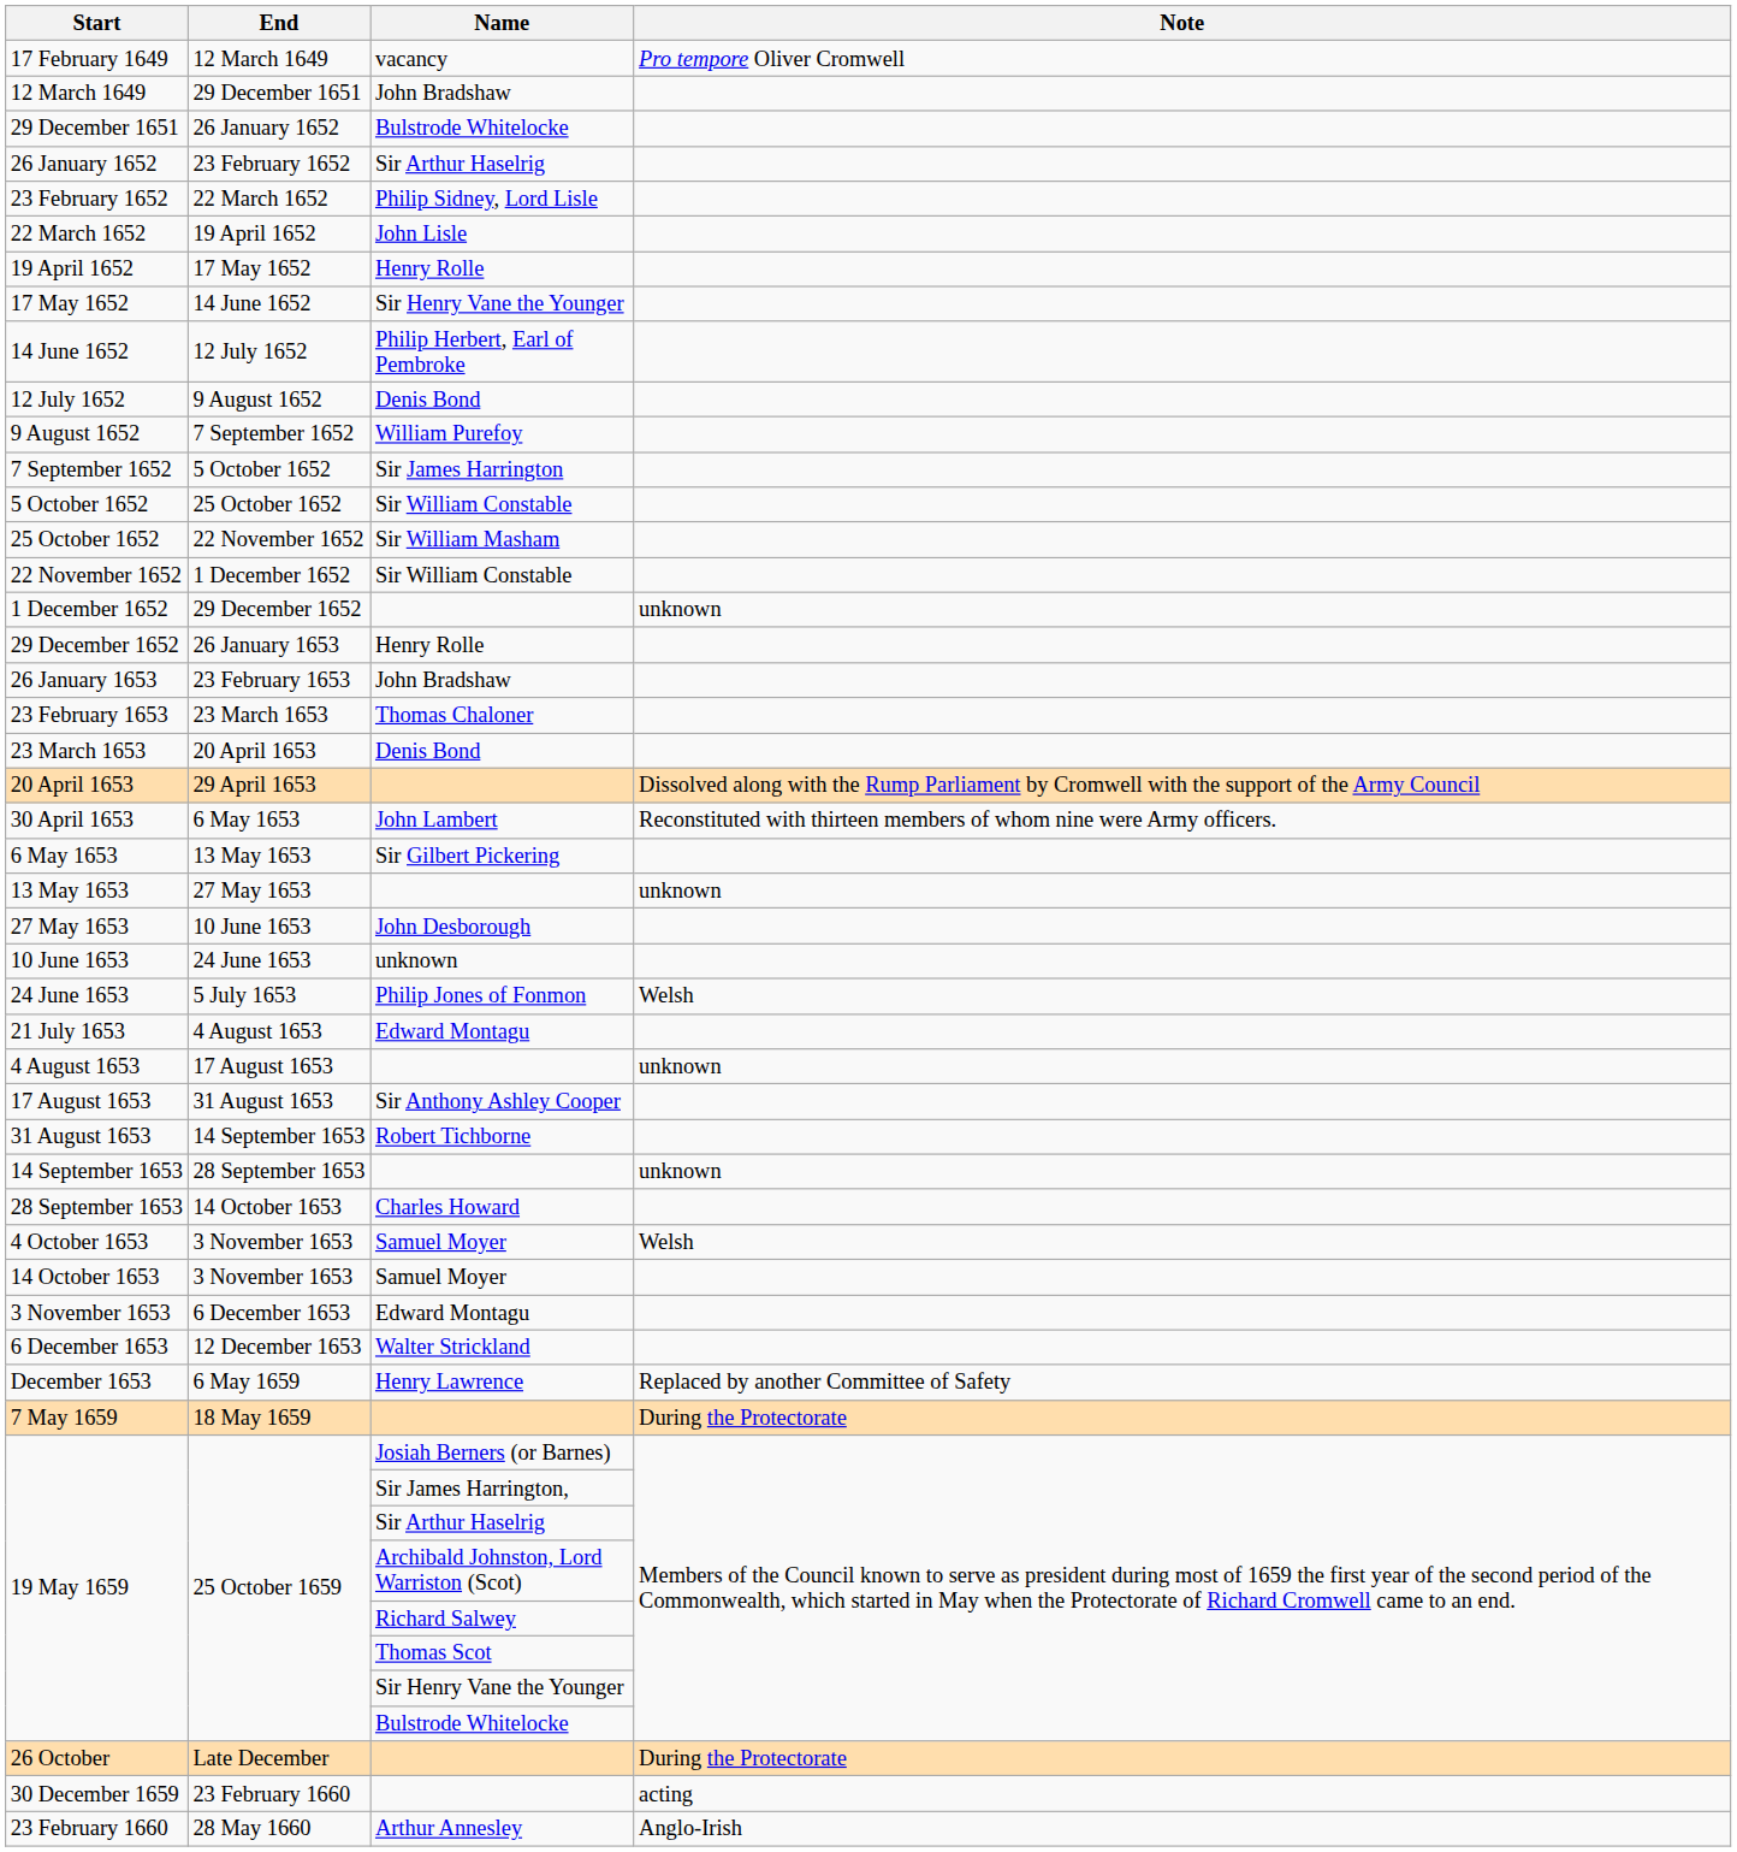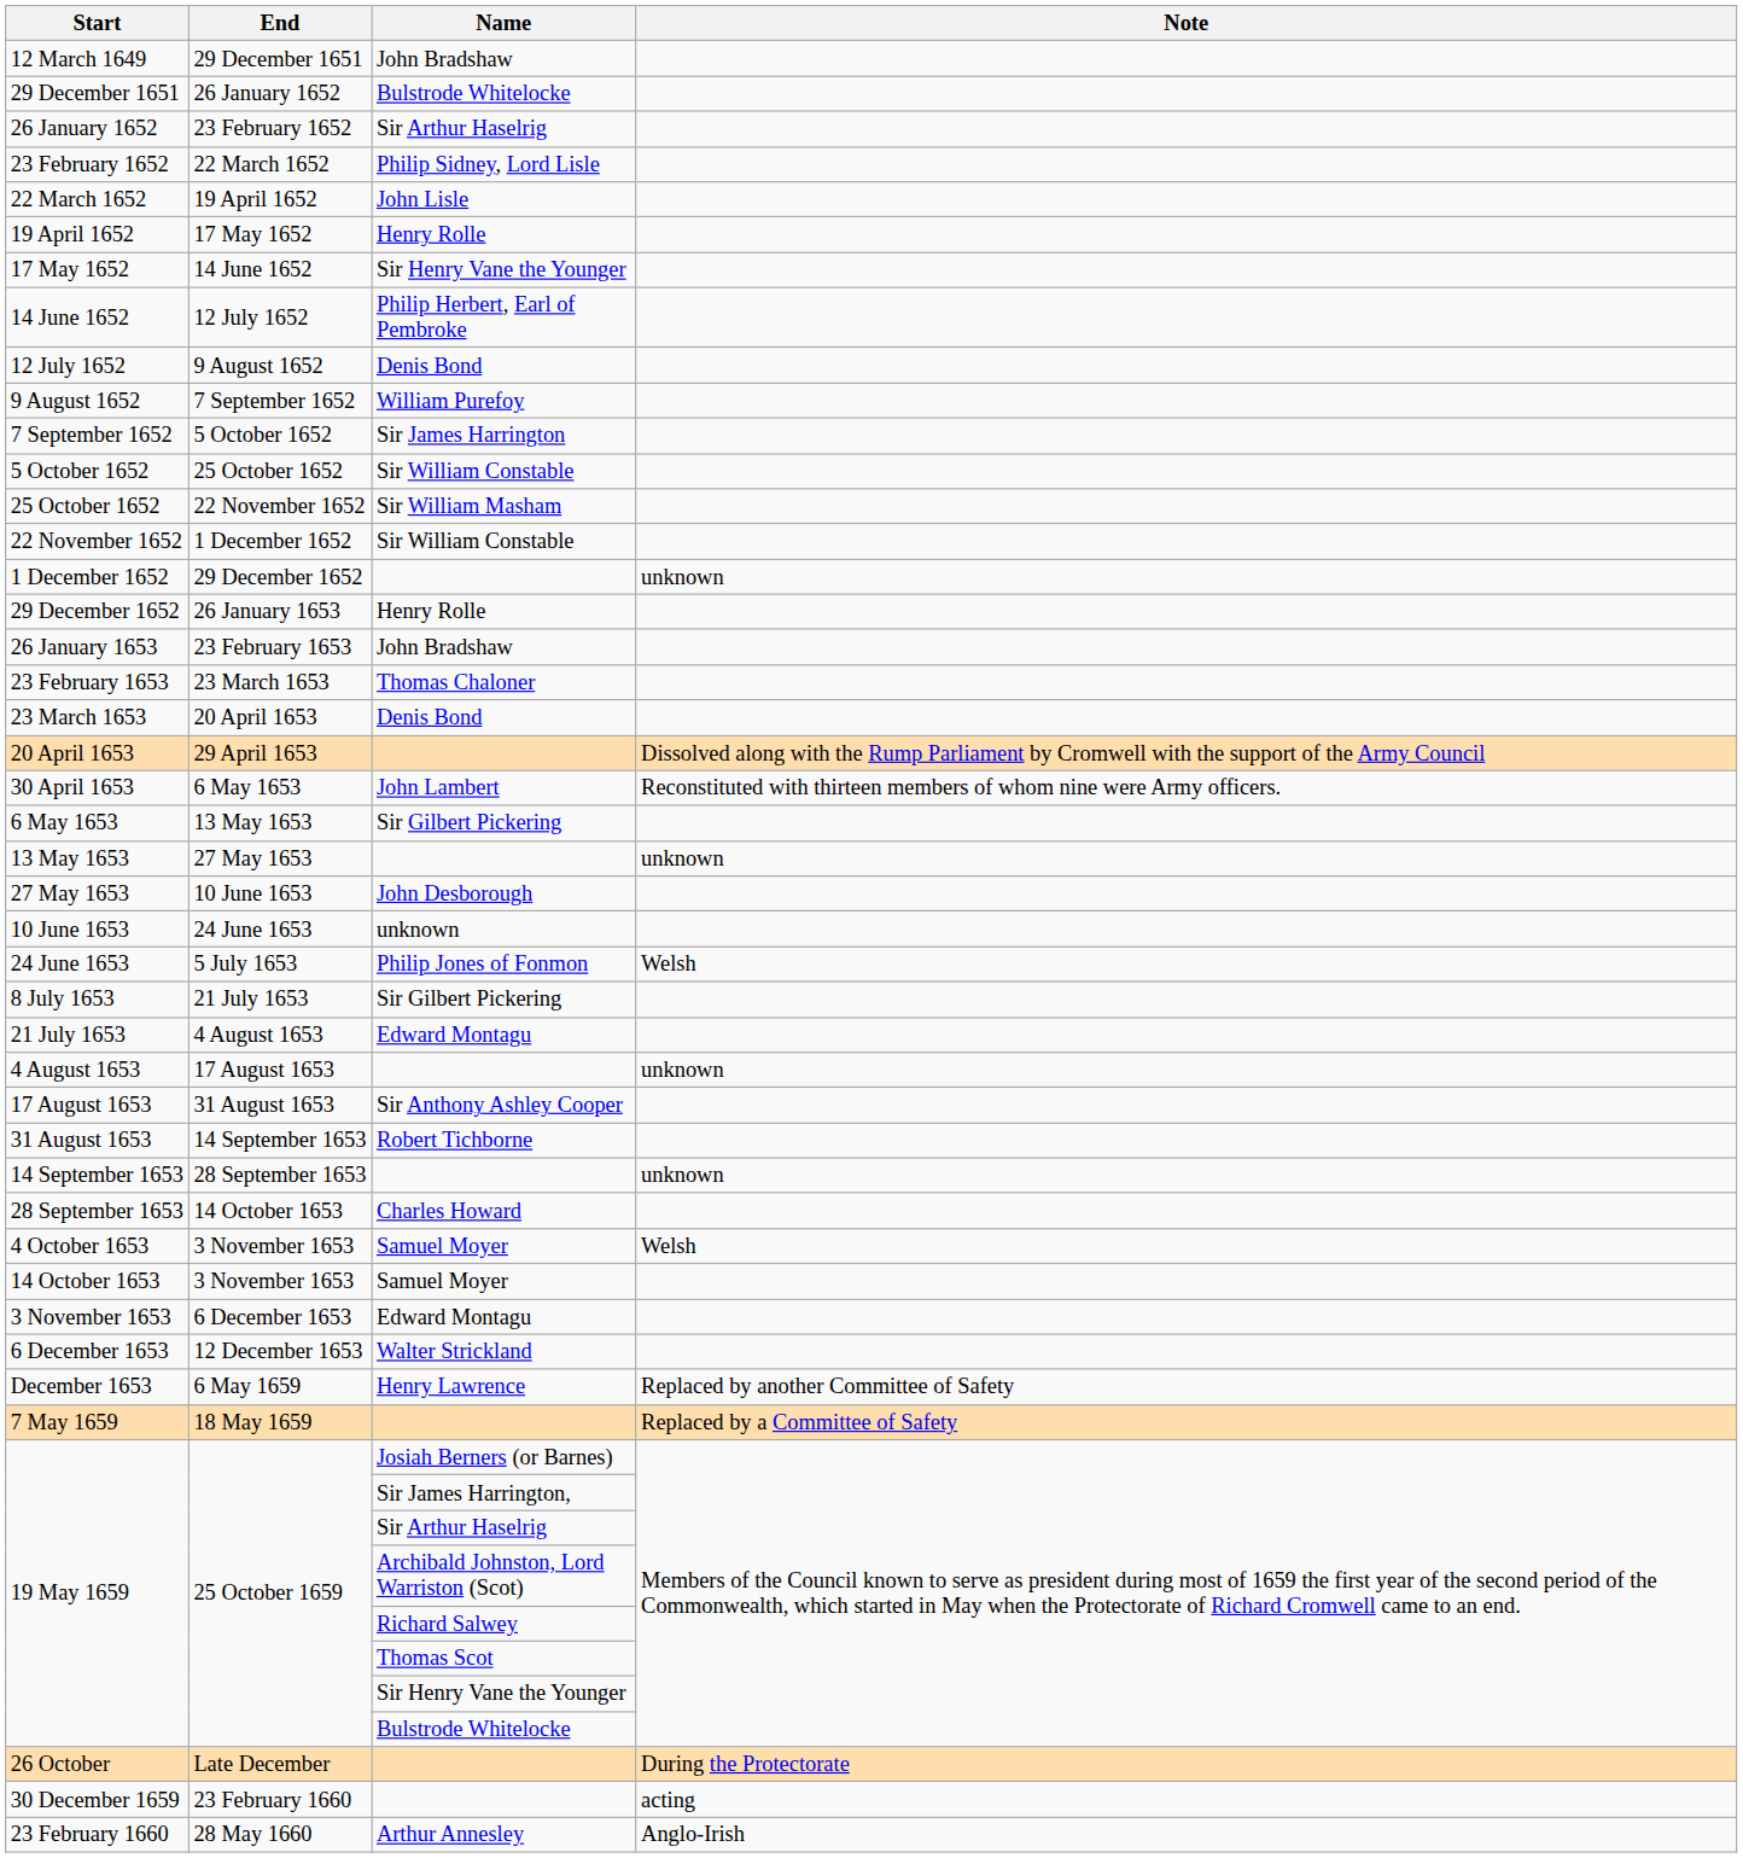 <table class="wikitable">
 <tr>
 <th>Start</th>
 <th>End</th>
 <th>Name</th>
 <th>Note</th>
-</tr>
-<tr>
-<td>17 February 1649</td>
-<td>12 March 1649</td>
-<td>vacancy</td>
-<td><em><a href='#'>Pro tempore</a></em> Oliver Cromwell</td>
 </tr>
 <tr>
 <td>12 March 1649</td>
 <td>29 December 1651</td>
 <td>John Bradshaw</td>
 <td></td>
 </tr>
 <tr>
 <td>29 December 1651</td>
 <td>26 January 1652</td>
 <td><a href='#'>Bulstrode Whitelocke</a></td>
 <td></td>
 </tr>
 <tr>
 <td>26 January 1652</td>
 <td>23 February 1652</td>
 <td>Sir <a href='#'>Arthur Haselrig</a></td>
 <td></td>
 </tr>
 <tr>
 <td>23 February 1652</td>
 <td>22 March 1652</td>
 <td><a href='#'>Philip Sidney</a>, <a href='#'>Lord Lisle</a></td>
 <td></td>
 </tr>
 <tr>
 <td>22 March 1652</td>
 <td>19 April 1652</td>
 <td><a href='#'>John Lisle</a></td>
 <td></td>
 </tr>
 <tr>
 <td>19 April 1652</td>
 <td>17 May 1652</td>
 <td><a href='#'>Henry Rolle</a></td>
 <td></td>
 </tr>
 <tr>
 <td>17 May 1652</td>
 <td>14 June 1652</td>
 <td>Sir <a href='#'>Henry Vane the Younger</a></td>
 <td></td>
 </tr>
 <tr>
 <td>14 June 1652</td>
 <td>12 July 1652</td>
 <td><a href='#'>Philip Herbert</a>, <a href='#'>Earl of Pembroke</a></td>
 <td></td>
 </tr>
 <tr>
 <td>12 July 1652</td>
 <td>9 August 1652</td>
 <td><a href='#'>Denis Bond</a></td>
 <td></td>
 </tr>
 <tr>
 <td>9 August 1652</td>
 <td>7 September 1652</td>
 <td><a href='#'>William Purefoy</a></td>
 <td></td>
 </tr>
 <tr>
 <td>7 September 1652</td>
 <td>5 October 1652</td>
 <td>Sir <a href='#'>James Harrington</a></td>
 <td></td>
 </tr>
 <tr>
 <td>5 October 1652</td>
 <td>25 October 1652</td>
 <td>Sir <a href='#'>William Constable</a></td>
 <td></td>
 </tr>
 <tr>
 <td>25 October 1652</td>
 <td>22 November 1652</td>
 <td>Sir <a href='#'>William Masham</a></td>
 <td></td>
 </tr>
 <tr>
 <td>22 November 1652</td>
 <td>1 December 1652</td>
 <td>Sir William Constable</td>
 <td></td>
 </tr>
 <tr>
 <td>1 December 1652</td>
 <td>29 December 1652</td>
 <td></td>
 <td>unknown</td>
 </tr>
 <tr>
 <td>29 December 1652</td>
 <td>26 January  1653</td>
 <td>Henry Rolle</td>
 <td></td>
 </tr>
 <tr>
 <td>26 January  1653</td>
 <td>23 February 1653</td>
 <td>John Bradshaw</td>
 <td></td>
 </tr>
 <tr>
 <td>23 February 1653</td>
 <td>23 March 1653</td>
 <td><a href='#'>Thomas Chaloner</a></td>
 <td></td>
 </tr>
 <tr>
 <td>23 March 1653</td>
 <td>20 April 1653</td>
 <td><a href='#'>Denis Bond</a></td>
 <td></td>
 </tr>
 <tr style="background:#ffdead;">
 <td>20 April 1653</td>
 <td>29 April 1653</td>
 <td></td>
 <td>Dissolved along with the <a href='#'>Rump Parliament</a> by Cromwell with the support of the <a href='#'>Army Council</a></td>
 </tr>
 <tr>
 <td>30 April 1653</td>
 <td>6 May 1653</td>
 <td><a href='#'>John Lambert</a></td>
 <td>Reconstituted with thirteen members of whom nine were Army officers.</td>
 </tr>
 <tr>
 <td>6 May 1653</td>
 <td>13 May 1653</td>
 <td>Sir <a href='#'>Gilbert Pickering</a></td>
 <td></td>
 </tr>
 <tr>
 <td>13 May 1653</td>
 <td>27 May 1653</td>
 <td></td>
 <td>unknown</td>
 </tr>
 <tr>
 <td>27 May 1653</td>
 <td>10 June 1653</td>
 <td><a href='#'>John Desborough</a></td>
 <td></td>
 </tr>
 <tr>
 <td>10 June 1653</td>
 <td>24 June 1653</td>
 <td>unknown</td>
 <td></td>
 </tr>
 <tr>
 <td>24 June 1653</td>
 <td>5 July 1653</td>
 <td><a href='#'>Philip Jones of Fonmon</a></td>
 <td>Welsh</td>
 </tr>
 <tr>
+<td>8 July 1653</td>
+<td>21 July 1653</td>
+<td>Sir Gilbert Pickering</td>
+<td></td>
+</tr>
+<tr>
 <td>21 July 1653</td>
 <td>4 August 1653</td>
 <td><a href='#'>Edward Montagu</a></td>
 <td></td>
 </tr>
 <tr>
 <td>4 August 1653</td>
 <td>17 August 1653</td>
 <td></td>
 <td>unknown</td>
 </tr>
 <tr>
 <td>17 August 1653</td>
 <td>31 August 1653</td>
 <td>Sir <a href='#'>Anthony Ashley Cooper</a></td>
 <td></td>
 </tr>
 <tr>
 <td>31 August 1653</td>
 <td>14 September 1653</td>
 <td><a href='#'>Robert Tichborne</a></td>
 <td></td>
 </tr>
 <tr>
 <td>14 September 1653</td>
 <td>28 September 1653</td>
 <td></td>
 <td>unknown</td>
 </tr>
 <tr>
 <td>28 September 1653</td>
 <td>14 October 1653</td>
 <td><a href='#'>Charles Howard</a></td>
 <td></td>
 </tr>
 <tr>
 <td>4 October 1653</td>
 <td>3 November 1653</td>
 <td><a href='#'>Samuel Moyer</a></td>
 <td>Welsh</td>
 </tr>
 <tr>
 <td>14 October 1653</td>
 <td>3 November 1653</td>
 <td>Samuel Moyer</td>
 <td></td>
 </tr>
 <tr>
 <td>3 November 1653</td>
 <td>6 December 1653</td>
 <td>Edward Montagu</td>
 <td></td>
 </tr>
 <tr>
 <td>6 December 1653</td>
 <td>12 December 1653</td>
 <td><a href='#'>Walter Strickland</a></td>
 <td></td>
 </tr>
 <tr>
 <td>December 1653</td>
 <td>6 May 1659</td>
 <td><a href='#'>Henry Lawrence</a></td>
 <td>Replaced by another Committee of Safety</td>
 </tr>
 <tr style="background:#ffdead;">
 <td>7 May 1659</td>
 <td>18 May 1659</td>
 <td></td>
-<td>During <a href='#'>the Protectorate</a></td>
+<td>Replaced by a <a href='#'>Committee of Safety</a></td>
 </tr>
 <tr>
 <td rowspan=8>19 May 1659</td>
 <td rowspan=8>25 October 1659</td>
 <td><a href='#'>Josiah Berners</a> (or Barnes)</td>
 <td rowspan=8>Members of the Council known to serve as president during most of 1659 the first year of the second period of the Commonwealth, which started in May when the Protectorate of <a href='#'>Richard Cromwell</a> came to an end.</td>
 </tr>
 <tr>
 <td>Sir James Harrington,</td>
 </tr>
 <tr>
 <td>Sir <a href='#'>Arthur Haselrig</a></td>
 </tr>
 <tr>
 <td><a href='#'>Archibald Johnston, Lord Warriston</a> (Scot)</td>
 </tr>
 <tr>
 <td><a href='#'>Richard Salwey</a></td>
 </tr>
 <tr>
 <td><a href='#'>Thomas Scot</a></td>
 </tr>
 <tr>
 <td>Sir Henry Vane the Younger</td>
 </tr>
 <tr>
 <td><a href='#'>Bulstrode Whitelocke</a></td>
 </tr>
 <tr style="background:#ffdead;">
 <td>26 October</td>
 <td>Late December</td>
 <td></td>
 <td>During <a href='#'>the Protectorate</a></td>
 </tr>
 <tr>
 <td>30 December 1659</td>
 <td>23 February 1660</td>
 <td></td>
 <td>acting</td>
 </tr>
 <tr>
 <td>23 February 1660</td>
 <td>28 May 1660</td>
 <td><a href='#'>Arthur Annesley</a></td>
 <td>Anglo-Irish</td>
 </tr>
 </table>
